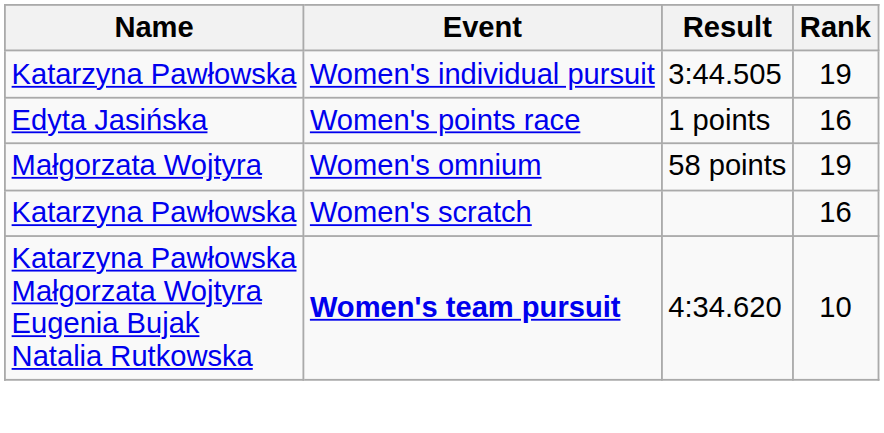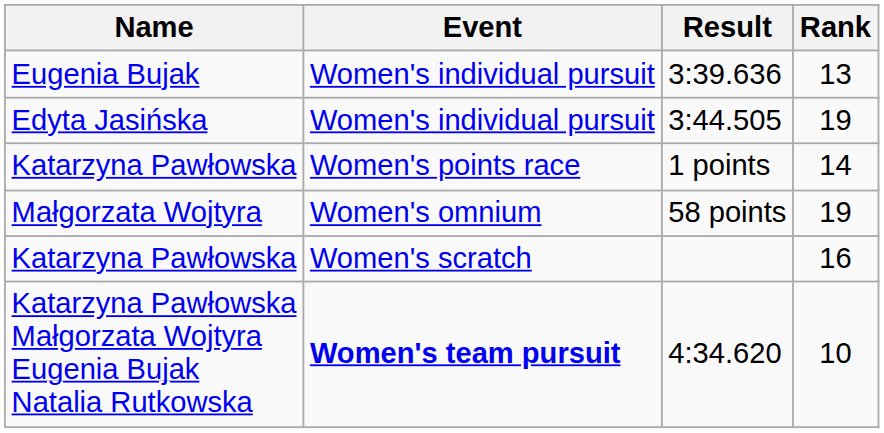 <table class="wikitable sortable">
 <tr>
 <th>Name</th>
 <th>Event</th>
 <th>Result</th>
 <th>Rank</th>
 </tr>
 <tr>
-<td><a href='#'>Katarzyna Pawłowska</a></td>
+<td><a href='#'>Eugenia Bujak</a></td>
+<td><a href='#'>Women's individual pursuit</a></td>
+<td>3:39.636</td>
+<td align=center>13</td>
+</tr>
+<tr>
+<td><a href='#'>Edyta Jasińska</a></td>
 <td><a href='#'>Women's individual pursuit</a></td>
 <td>3:44.505</td>
 <td align=center>19</td>
 </tr>
 <tr>
-<td><a href='#'>Edyta Jasińska</a></td>
+<td><a href='#'>Katarzyna Pawłowska</a></td>
 <td><a href='#'>Women's points race</a></td>
 <td>1 points</td>
-<td align=center>16</td>
+<td align=center>14</td>
 </tr>
 <tr>
 <td><a href='#'>Małgorzata Wojtyra</a></td>
 <td><a href='#'>Women's omnium</a></td>
 <td>58 points</td>
 <td align=center>19</td>
 </tr>
 <tr>
 <td><a href='#'>Katarzyna Pawłowska</a></td>
 <td><a href='#'>Women's scratch</a></td>
 <td></td>
 <td align=center>16</td>
 </tr>
 <tr>
 <td><a href='#'>Katarzyna Pawłowska</a><br><a href='#'>Małgorzata Wojtyra</a><br><a href='#'>Eugenia Bujak</a><br><a href='#'>Natalia Rutkowska</a></td>
 <td><strong><a href='#'>Women's team pursuit</a></strong></td>
 <td>4:34.620</td>
 <td align=center>10</td>
 </tr>
 </table>
